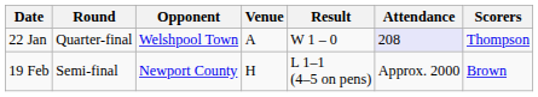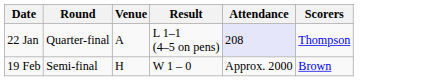 <table class="wikitable">
 <tr>
 <th>Date</th>
 <th>Round</th>
-<th>Opponent</th>
 <th>Venue</th>
 <th>Result</th>
 <th>Attendance</th>
 <th>Scorers</th>
 </tr>
 <tr>
 <td>22 Jan</td>
 <td>Quarter-final</td>
-<td><a href='#'>Welshpool Town</a></td>
 <td>A</td>
-<td>W 1 – 0</td>
+<td>L 1–1 <br>(4–5 on pens)</td>
 <td style="background: lavender;">208</td>
 <td><a href='#'>Thompson</a></td>
 </tr>
 <tr>
 <td>19 Feb</td>
 <td>Semi-final</td>
-<td><a href='#'>Newport County</a></td>
 <td>H</td>
-<td>L 1–1 <br>(4–5 on pens)</td>
+<td>W 1 – 0</td>
 <td>Approx. 2000</td>
 <td><a href='#'>Brown</a></td>
 </tr>
 </table>
